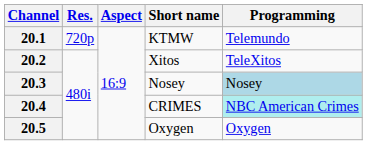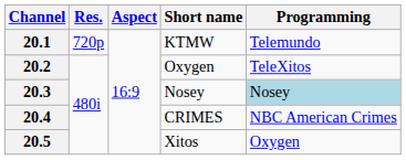 <table class="wikitable">
 <tr>
 <th scope = "col"><a href='#'>Channel</a></th>
 <th scope = "col"><a href='#'>Res.</a></th>
 <th scope = "col"><a href='#'>Aspect</a></th>
 <th scope = "col">Short name</th>
 <th scope = "col">Programming</th>
 </tr>
 <tr>
 <th scope = "row">20.1</th>
 <td><a href='#'>720p</a></td>
 <td rowspan=5><a href='#'>16:9</a></td>
 <td>KTMW</td>
 <td><a href='#'>Telemundo</a></td>
 </tr>
 <tr>
 <th scope = "row">20.2</th>
 <td rowspan=4><a href='#'>480i</a></td>
-<td>Xitos</td>
+<td>Oxygen</td>
 <td><a href='#'>TeleXitos</a></td>
 </tr>
 <tr>
 <th scope = "row">20.3</th>
 <td>Nosey</td>
 <td style="background: lightblue;">Nosey</td>
 </tr>
 <tr>
 <th scope = "row">20.4</th>
 <td>CRIMES</td>
-<td style="background: paleturquoise;"><a href='#'>NBC American Crimes</a></td>
+<td><a href='#'>NBC American Crimes</a></td>
 </tr>
 <tr>
 <th scope = "row">20.5</th>
-<td>Oxygen</td>
+<td>Xitos</td>
 <td><a href='#'>Oxygen</a></td>
 </tr>
 </table>
